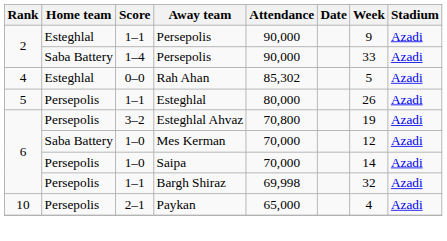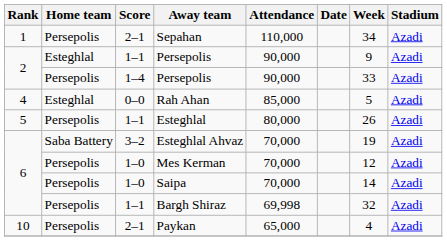 <table class="wikitable sortable">
 <tr>
 <th>Rank</th>
 <th>Home team</th>
 <th>Score</th>
 <th>Away team</th>
 <th>Attendance</th>
 <th>Date</th>
 <th>Week</th>
 <th>Stadium</th>
 </tr>
 <tr>
+<td align=center>1</td>
+<td>Persepolis</td>
+<td align=center>2–1</td>
+<td>Sepahan</td>
+<td align=center>110,000</td>
+<td></td>
+<td align=center>34</td>
+<td><a href='#'>Azadi</a></td>
+</tr>
+<tr>
 <td align=center rowspan="2">2</td>
 <td>Esteghlal</td>
 <td align=center>1–1</td>
 <td>Persepolis</td>
 <td align=center>90,000</td>
 <td></td>
 <td align=center>9</td>
 <td><a href='#'>Azadi</a></td>
 </tr>
 <tr>
-<td>Saba Battery</td>
+<td>Persepolis</td>
 <td align=center>1–4</td>
 <td>Persepolis</td>
 <td align=center>90,000</td>
 <td></td>
 <td align=center>33</td>
 <td><a href='#'>Azadi</a></td>
 </tr>
 <tr>
 <td align=center>4</td>
 <td>Esteghlal</td>
 <td align=center>0–0</td>
 <td>Rah Ahan</td>
-<td align=center>85,302</td>
+<td align=center>85,000</td>
 <td></td>
 <td align=center>5</td>
 <td><a href='#'>Azadi</a></td>
 </tr>
 <tr>
 <td align=center>5</td>
 <td>Persepolis</td>
 <td align=center>1–1</td>
 <td>Esteghlal</td>
 <td align=center>80,000</td>
 <td></td>
 <td align=center>26</td>
 <td><a href='#'>Azadi</a></td>
 </tr>
 <tr>
 <td align=center rowspan="4">6</td>
-<td>Persepolis</td>
+<td>Saba Battery</td>
 <td align=center>3–2</td>
 <td>Esteghlal Ahvaz</td>
-<td align=center>70,800</td>
+<td align=center>70,000</td>
 <td></td>
 <td align=center>19</td>
 <td><a href='#'>Azadi</a></td>
 </tr>
 <tr>
-<td>Saba Battery</td>
+<td>Persepolis</td>
 <td align=center>1–0</td>
 <td>Mes Kerman</td>
 <td align=center>70,000</td>
 <td></td>
 <td align=center>12</td>
 <td><a href='#'>Azadi</a></td>
 </tr>
 <tr>
 <td>Persepolis</td>
 <td align=center>1–0</td>
 <td>Saipa</td>
 <td align=center>70,000</td>
 <td></td>
 <td align=center>14</td>
 <td><a href='#'>Azadi</a></td>
 </tr>
 <tr>
 <td>Persepolis</td>
 <td align=center>1–1</td>
 <td>Bargh Shiraz</td>
 <td align=center>69,998</td>
 <td></td>
 <td align=center>32</td>
 <td><a href='#'>Azadi</a></td>
 </tr>
 <tr>
 <td align=center>10</td>
 <td>Persepolis</td>
 <td align=center>2–1</td>
 <td>Paykan</td>
 <td align=center>65,000</td>
 <td></td>
 <td align=center>4</td>
 <td><a href='#'>Azadi</a></td>
 </tr>
 <tr>
 </tr>
 </table>
